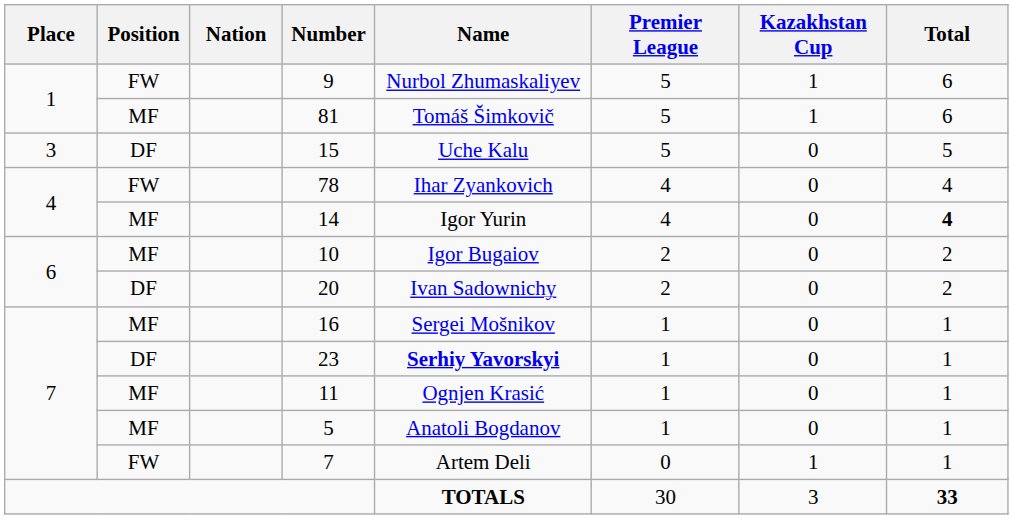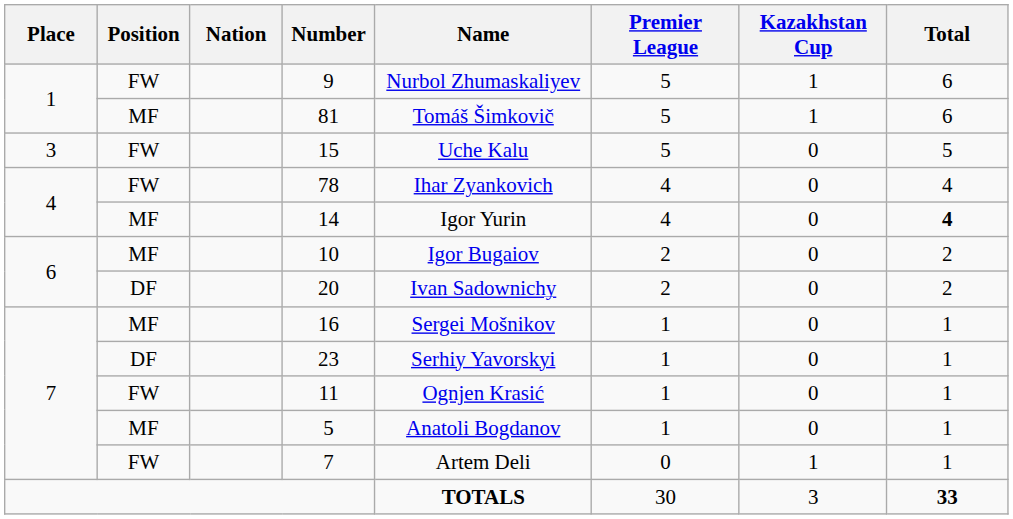 <table class="wikitable" style="font-size: 95%; text-align: center;">
 <tr>
 <th width=60>Place</th>
 <th width=60>Position</th>
 <th width=60>Nation</th>
 <th width=60>Number</th>
 <th width=150>Name</th>
 <th width=100><a href='#'>Premier League</a></th>
 <th width=100><a href='#'>Kazakhstan Cup</a></th>
 <th width=80><strong>Total</strong></th>
 </tr>
 <tr>
 <td rowspan="2">1</td>
 <td>FW</td>
 <td></td>
 <td>9</td>
 <td><a href='#'>Nurbol Zhumaskaliyev</a></td>
 <td>5</td>
 <td>1</td>
 <td>6</td>
 </tr>
 <tr>
 <td>MF</td>
 <td></td>
 <td>81</td>
 <td><a href='#'>Tomáš Šimkovič</a></td>
 <td>5</td>
 <td>1</td>
 <td>6</td>
 </tr>
 <tr>
 <td>3</td>
-<td>DF</td>
+<td>FW</td>
 <td></td>
 <td>15</td>
 <td><a href='#'>Uche Kalu</a></td>
 <td>5</td>
 <td>0</td>
 <td>5</td>
 </tr>
 <tr>
 <td rowspan="2">4</td>
 <td>FW</td>
 <td></td>
 <td>78</td>
 <td><a href='#'>Ihar Zyankovich</a></td>
 <td>4</td>
 <td>0</td>
 <td>4</td>
 </tr>
 <tr>
 <td>MF</td>
 <td></td>
 <td>14</td>
 <td>Igor Yurin</td>
 <td>4</td>
 <td>0</td>
 <td><strong>4</strong></td>
 </tr>
 <tr>
 <td rowspan="2">6</td>
 <td>MF</td>
 <td></td>
 <td>10</td>
 <td><a href='#'>Igor Bugaiov</a></td>
 <td>2</td>
 <td>0</td>
 <td>2</td>
 </tr>
 <tr>
 <td>DF</td>
 <td></td>
 <td>20</td>
 <td><a href='#'>Ivan Sadownichy</a></td>
 <td>2</td>
 <td>0</td>
 <td>2</td>
 </tr>
 <tr>
 <td rowspan="5">7</td>
 <td>MF</td>
 <td></td>
 <td>16</td>
 <td><a href='#'>Sergei Mošnikov</a></td>
 <td>1</td>
 <td>0</td>
 <td>1</td>
 </tr>
 <tr>
 <td>DF</td>
 <td></td>
 <td>23</td>
-<td><strong><a href='#'>Serhiy Yavorskyi</a></strong></td>
+<td><a href='#'>Serhiy Yavorskyi</a></td>
 <td>1</td>
 <td>0</td>
 <td>1</td>
 </tr>
 <tr>
-<td>MF</td>
+<td>FW</td>
 <td></td>
 <td>11</td>
 <td><a href='#'>Ognjen Krasić</a></td>
 <td>1</td>
 <td>0</td>
 <td>1</td>
 </tr>
 <tr>
 <td>MF</td>
 <td></td>
 <td>5</td>
 <td><a href='#'>Anatoli Bogdanov</a></td>
 <td>1</td>
 <td>0</td>
 <td>1</td>
 </tr>
 <tr>
 <td>FW</td>
 <td></td>
 <td>7</td>
 <td>Artem Deli</td>
 <td>0</td>
 <td>1</td>
 <td>1</td>
 </tr>
 <tr>
 <td colspan="4"></td>
 <td><strong>TOTALS</strong></td>
 <td>30</td>
 <td>3</td>
 <td><strong>33</strong></td>
 </tr>
 </table>
